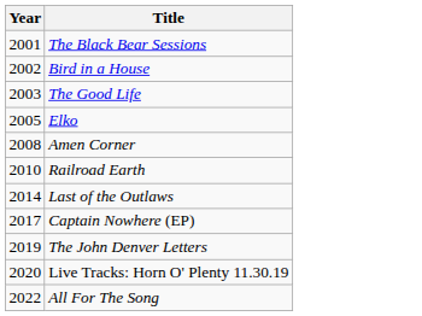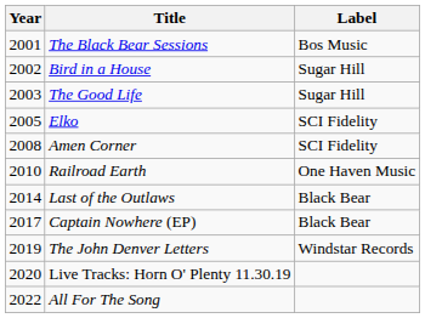 <table class="wikitable">
 <tr>
 <th rowspan="1">Year</th>
 <th rowspan="1">Title</th>
+<th rowspan="1">Label</th>
 </tr>
 <tr>
 <td align="center">2001</td>
 <td align="left"><em><a href='#'>The Black Bear Sessions</a></em></td>
+<td align="left">Bos Music</td>
 </tr>
 <tr>
 <td align="center">2002</td>
 <td align="left"><em><a href='#'>Bird in a House</a></em></td>
+<td align="left">Sugar Hill</td>
 </tr>
 <tr>
 <td align="center">2003</td>
 <td align="left"><em><a href='#'>The Good Life</a></em></td>
+<td align="left">Sugar Hill</td>
 </tr>
 <tr>
 <td align="center">2005</td>
 <td align="left"><em><a href='#'>Elko</a></em></td>
+<td align="left">SCI Fidelity</td>
 </tr>
 <tr>
 <td align="center">2008</td>
 <td align="left"><em>Amen Corner</em></td>
+<td align="left">SCI Fidelity</td>
 </tr>
 <tr>
 <td align="center">2010</td>
 <td align="left"><em>Railroad Earth</em></td>
+<td align="left">One Haven Music</td>
 </tr>
 <tr>
 <td align="center">2014</td>
 <td align="left"><em>Last of the Outlaws</em></td>
+<td align="left">Black Bear</td>
 </tr>
 <tr>
 <td align="center">2017</td>
 <td align="left"><em>Captain Nowhere</em> (EP)</td>
+<td align="left">Black Bear</td>
 </tr>
 <tr>
 <td>2019</td>
 <td><em>The John Denver Letters</em></td>
+<td>Windstar Records</td>
 </tr>
 <tr>
 <td>2020</td>
 <td>Live Tracks: Horn O' Plenty 11.30.19</td>
+<td></td>
 </tr>
 <tr>
 <td>2022</td>
 <td><em>All For The Song</em></td>
+<td></td>
 </tr>
 </table>
